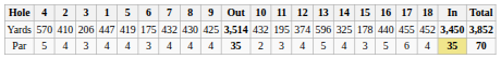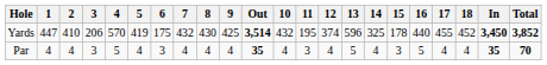 <table class="wikitable" style="text-align:center">
 <tr>
 <th>Hole</th>
-<th>4</th>
+<th>1</th>
 <th>2</th>
 <th>3</th>
-<th>1</th>
+<th>4</th>
 <th>5</th>
 <th>6</th>
 <th>7</th>
 <th>8</th>
 <th>9</th>
 <th>Out</th>
 <th>10</th>
 <th>11</th>
 <th>12</th>
 <th>13</th>
 <th>14</th>
 <th>15</th>
 <th>16</th>
 <th>17</th>
 <th>18</th>
 <th>In</th>
 <th>Total</th>
 </tr>
 <tr>
 <td>Yards</td>
-<td>570</td>
+<td>447</td>
 <td>410</td>
 <td>206</td>
-<td>447</td>
+<td>570</td>
 <td>419</td>
 <td>175</td>
 <td>432</td>
 <td>430</td>
 <td>425</td>
 <td><strong>3,514</strong></td>
 <td>432</td>
 <td>195</td>
 <td>374</td>
 <td>596</td>
 <td>325</td>
 <td>178</td>
 <td>440</td>
 <td>455</td>
 <td>452</td>
 <td><strong>3,450</strong></td>
 <td><strong>3,852</strong></td>
 </tr>
 <tr>
 <td>Par</td>
-<td>5</td>
+<td>4</td>
 <td>4</td>
 <td>3</td>
-<td>4</td>
+<td>5</td>
 <td>4</td>
 <td>3</td>
 <td>4</td>
 <td>4</td>
 <td>4</td>
 <td><strong>35</strong></td>
-<td>2</td>
+<td>4</td>
 <td>3</td>
 <td>4</td>
 <td>5</td>
 <td>4</td>
 <td>3</td>
 <td>5</td>
-<td>6</td>
 <td>4</td>
-<td style="background: khaki;"><strong>35</strong></td>
+<td>4</td>
+<td><strong>35</strong></td>
 <td><strong>70</strong></td>
 </tr>
 </table>
